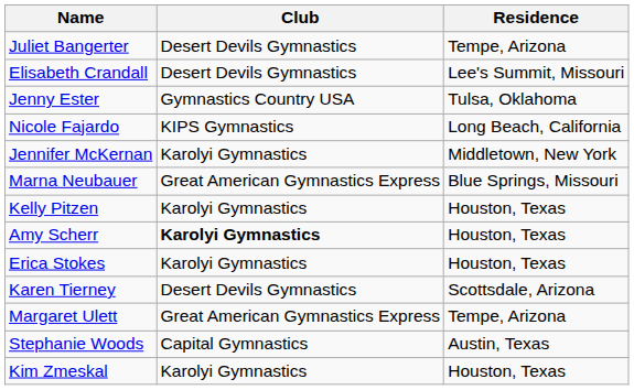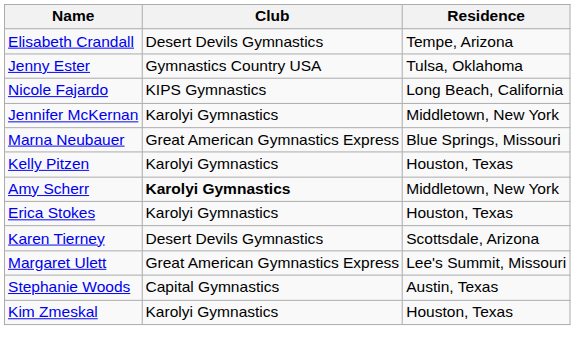 <table class="wikitable">
 <tr>
 <th>Name</th>
 <th>Club</th>
 <th>Residence</th>
 </tr>
 <tr>
-<td><a href='#'>Juliet Bangerter</a></td>
+<td><a href='#'>Elisabeth Crandall</a></td>
 <td>Desert Devils Gymnastics</td>
 <td>Tempe, Arizona</td>
-</tr>
-<tr>
-<td><a href='#'>Elisabeth Crandall</a></td>
-<td>Desert Devils Gymnastics</td>
-<td>Lee's Summit, Missouri</td>
 </tr>
 <tr>
 <td><a href='#'>Jenny Ester</a></td>
 <td>Gymnastics Country USA</td>
 <td>Tulsa, Oklahoma</td>
 </tr>
 <tr>
 <td><a href='#'>Nicole Fajardo</a></td>
 <td>KIPS Gymnastics</td>
 <td>Long Beach, California</td>
 </tr>
 <tr>
 <td><a href='#'>Jennifer McKernan</a></td>
 <td>Karolyi Gymnastics</td>
 <td>Middletown, New York</td>
 </tr>
 <tr>
 <td><a href='#'>Marna Neubauer</a></td>
 <td>Great American Gymnastics Express</td>
 <td>Blue Springs, Missouri</td>
 </tr>
 <tr>
 <td><a href='#'>Kelly Pitzen</a></td>
 <td>Karolyi Gymnastics</td>
 <td>Houston, Texas</td>
 </tr>
 <tr>
 <td><a href='#'>Amy Scherr</a></td>
 <td><strong>Karolyi Gymnastics</strong></td>
-<td>Houston, Texas</td>
+<td>Middletown, New York</td>
 </tr>
 <tr>
 <td><a href='#'>Erica Stokes</a></td>
 <td>Karolyi Gymnastics</td>
 <td>Houston, Texas</td>
 </tr>
 <tr>
 <td><a href='#'>Karen Tierney</a></td>
 <td>Desert Devils Gymnastics</td>
 <td>Scottsdale, Arizona</td>
 </tr>
 <tr>
 <td><a href='#'>Margaret Ulett</a></td>
 <td>Great American Gymnastics Express</td>
-<td>Tempe, Arizona</td>
+<td>Lee's Summit, Missouri</td>
 </tr>
 <tr>
 <td><a href='#'>Stephanie Woods</a></td>
 <td>Capital Gymnastics</td>
 <td>Austin, Texas</td>
 </tr>
 <tr>
 <td><a href='#'>Kim Zmeskal</a></td>
 <td>Karolyi Gymnastics</td>
 <td>Houston, Texas</td>
 </tr>
 </table>
